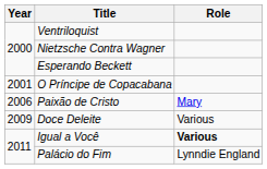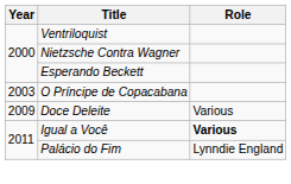 <table class="wikitable">
 <tr>
 <th>Year</th>
 <th>Title</th>
 <th>Role</th>
 </tr>
 <tr>
 <td rowspan="3">2000</td>
 <td><em>Ventriloquist</em></td>
 <td></td>
 </tr>
 <tr>
 <td><em>Nietzsche Contra Wagner</em></td>
 <td></td>
 </tr>
 <tr>
 <td><em>Esperando Beckett</em></td>
 <td></td>
 </tr>
 <tr>
-<td>2001</td>
+<td>2003</td>
 <td><em>O Príncipe de Copacabana</em></td>
 <td></td>
-</tr>
-<tr>
-<td>2006</td>
-<td><em>Paixão de Cristo</em></td>
-<td><a href='#'>Mary</a></td>
 </tr>
 <tr>
 <td>2009</td>
 <td><em>Doce Deleite</em></td>
 <td>Various</td>
 </tr>
 <tr>
 <td rowspan="2">2011</td>
 <td><em>Igual a Você</em></td>
 <td><strong>Various</strong></td>
 </tr>
 <tr>
 <td><em>Palácio do Fim</em></td>
 <td>Lynndie England</td>
 </tr>
 </table>
